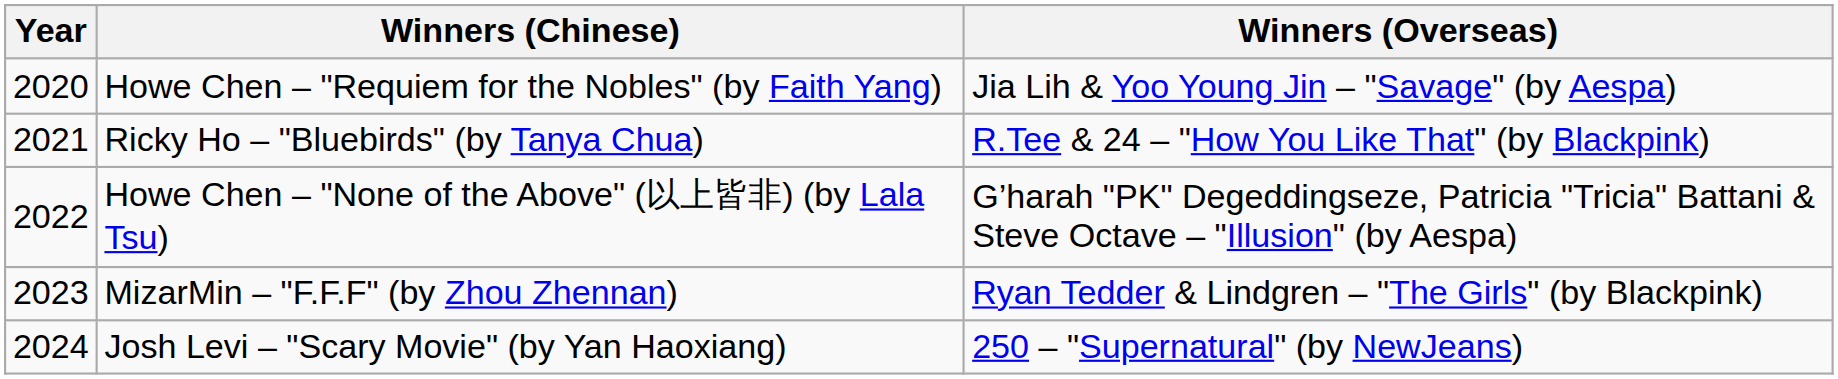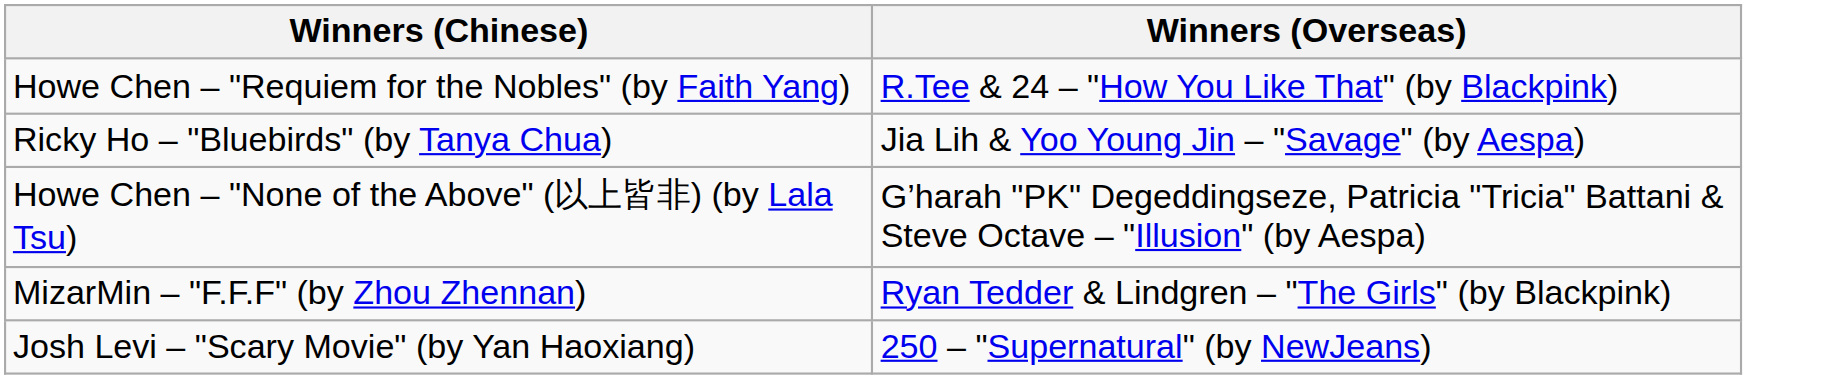 <table class="wikitable">
 <tr>
-<th>Year</th>
 <th style="width:25em;">Winners (Chinese)</th>
 <th style="width:25em;">Winners (Overseas)</th>
 </tr>
 <tr>
-<td>2020</td>
 <td>Howe Chen – "Requiem for the Nobles" (by <a href='#'>Faith Yang</a>)</td>
+<td><a href='#'>R.Tee</a> & 24 – "<a href='#'>How You Like That</a>" (by <a href='#'>Blackpink</a>)</td>
+</tr>
+<tr>
+<td>Ricky Ho – "Bluebirds" (by <a href='#'>Tanya Chua</a>)</td>
 <td>Jia Lih & <a href='#'>Yoo Young Jin</a> – "<a href='#'>Savage</a>" (by <a href='#'>Aespa</a>)</td>
 </tr>
 <tr>
-<td>2021</td>
-<td>Ricky Ho – "Bluebirds" (by <a href='#'>Tanya Chua</a>)</td>
-<td><a href='#'>R.Tee</a> & 24 – "<a href='#'>How You Like That</a>" (by <a href='#'>Blackpink</a>)</td>
-</tr>
-<tr>
-<td>2022</td>
 <td>Howe Chen – "None of the Above" (以上皆非) (by <a href='#'>Lala Tsu</a>)</td>
 <td>G’harah "PK" Degeddingseze, Patricia "Tricia" Battani & Steve Octave – "<a href='#'>Illusion</a>" (by Aespa)</td>
 </tr>
 <tr>
-<td>2023</td>
 <td>MizarMin – "F.F.F" (by <a href='#'>Zhou Zhennan</a>)</td>
 <td><a href='#'>Ryan Tedder</a> & Lindgren – "<a href='#'>The Girls</a>" (by Blackpink)</td>
 </tr>
 <tr>
-<td>2024</td>
 <td>Josh Levi – "Scary Movie" (by Yan Haoxiang)</td>
 <td><a href='#'>250</a> – "<a href='#'>Supernatural</a>" (by <a href='#'>NewJeans</a>)</td>
 </tr>
 </table>
